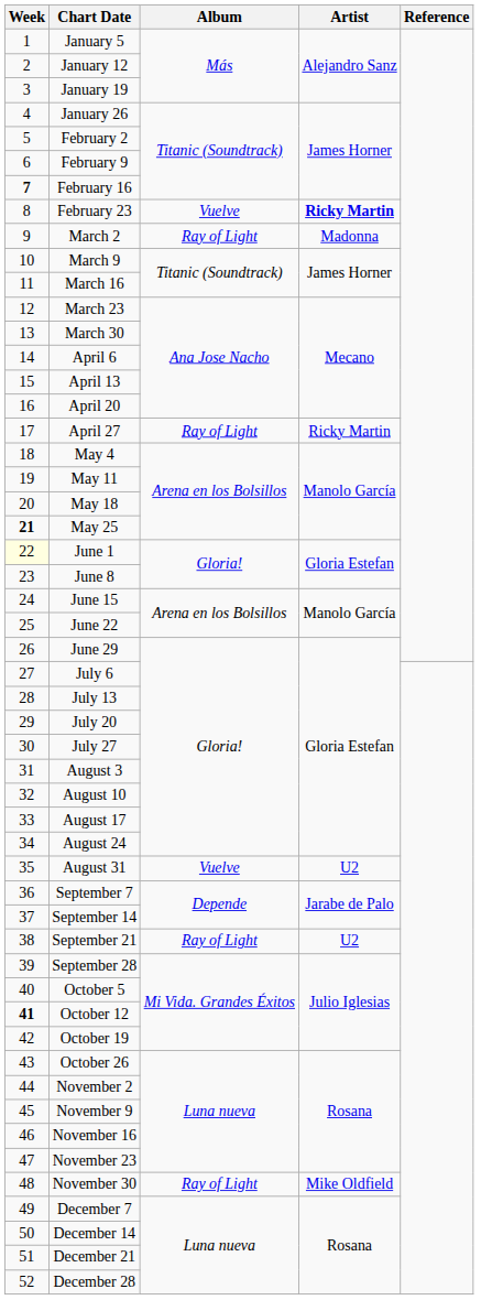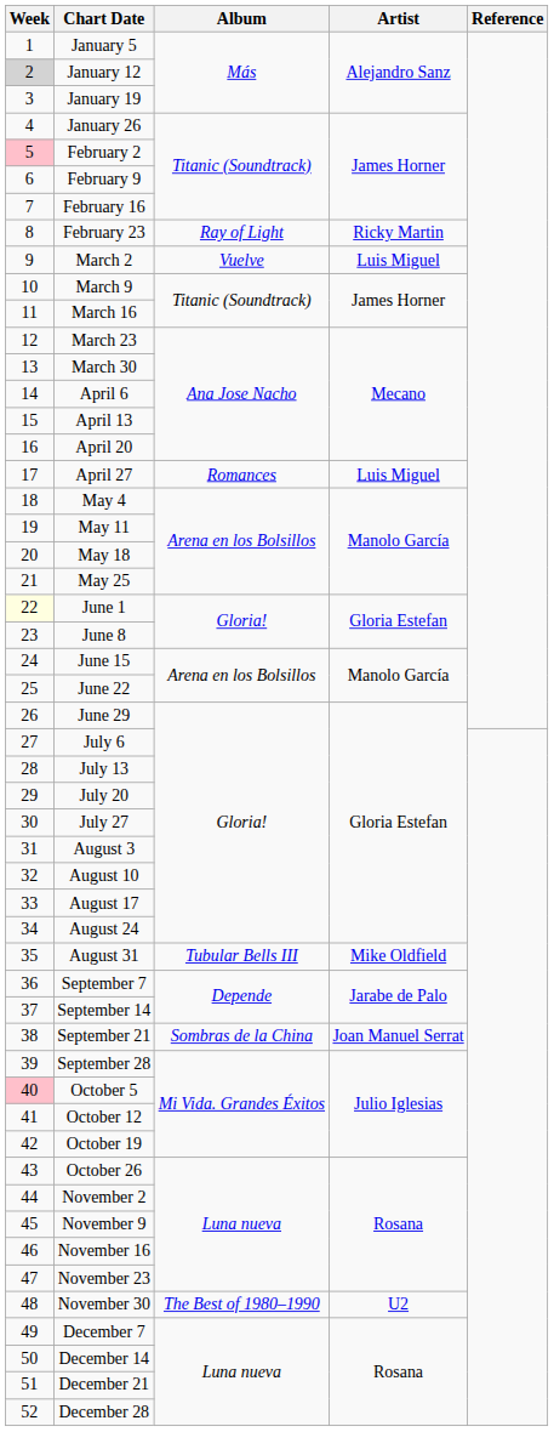 <table class="wikitable" style="text-align: center">
 <tr>
 <th width="">Week</th>
 <th width="">Chart Date</th>
 <th width="">Album</th>
 <th width="">Artist</th>
 <th width="" class="unsortable">Reference</th>
 </tr>
 <tr>
 <td>1</td>
 <td>January 5</td>
 <td rowspan="3"><em><a href='#'>Más</a></em></td>
 <td rowspan="3"><a href='#'>Alejandro Sanz</a></td>
 <td rowspan="26"></td>
 </tr>
 <tr>
-<td>2</td>
+<td style="background: lightgrey;">2</td>
 <td>January 12</td>
 </tr>
 <tr>
 <td>3</td>
 <td>January 19</td>
 </tr>
 <tr>
 <td>4</td>
 <td>January 26</td>
 <td rowspan="4"><em><a href='#'>Titanic (Soundtrack)</a></em></td>
 <td rowspan="4"><a href='#'>James Horner</a></td>
 </tr>
 <tr>
-<td>5</td>
+<td style="background: pink;">5</td>
 <td>February 2</td>
 </tr>
 <tr>
 <td>6</td>
 <td>February 9</td>
 </tr>
 <tr>
-<td><strong>7</strong></td>
+<td>7</td>
 <td>February 16</td>
 </tr>
 <tr>
 <td>8</td>
 <td>February 23</td>
-<td><em><a href='#'>Vuelve</a></em></td>
-<td><strong><a href='#'>Ricky Martin</a></strong></td>
+<td><em><a href='#'>Ray of Light</a></em></td>
+<td><a href='#'>Ricky Martin</a></td>
 </tr>
 <tr>
 <td>9</td>
 <td>March 2</td>
-<td><em><a href='#'>Ray of Light</a></em></td>
-<td><a href='#'>Madonna</a></td>
+<td><em><a href='#'>Vuelve</a></em></td>
+<td><a href='#'>Luis Miguel</a></td>
 </tr>
 <tr>
 <td>10</td>
 <td>March 9</td>
 <td rowspan="2"><em>Titanic (Soundtrack)</em></td>
 <td rowspan="2">James Horner</td>
 </tr>
 <tr>
 <td>11</td>
 <td>March 16</td>
 </tr>
 <tr>
 <td>12</td>
 <td>March 23</td>
 <td rowspan="5"><em><a href='#'>Ana Jose Nacho</a></em></td>
 <td rowspan="5"><a href='#'>Mecano</a></td>
 </tr>
 <tr>
 <td>13</td>
 <td>March 30</td>
 </tr>
 <tr>
 <td>14</td>
 <td>April 6</td>
 </tr>
 <tr>
 <td>15</td>
 <td>April 13</td>
 </tr>
 <tr>
 <td>16</td>
 <td>April 20</td>
 </tr>
 <tr>
 <td>17</td>
 <td>April 27</td>
-<td><em><a href='#'>Ray of Light</a></em></td>
-<td><a href='#'>Ricky Martin</a></td>
+<td><em><a href='#'>Romances</a></em></td>
+<td><a href='#'>Luis Miguel</a></td>
 </tr>
 <tr>
 <td>18</td>
 <td>May 4</td>
 <td rowspan="4"><em><a href='#'>Arena en los Bolsillos</a></em></td>
 <td rowspan="4"><a href='#'>Manolo García</a></td>
 </tr>
 <tr>
 <td>19</td>
 <td>May 11</td>
 </tr>
 <tr>
 <td>20</td>
 <td>May 18</td>
 </tr>
 <tr>
-<td><strong>21</strong></td>
+<td>21</td>
 <td>May 25</td>
 </tr>
 <tr>
 <td style="background: lightyellow;">22</td>
 <td>June 1</td>
 <td rowspan="2"><em><a href='#'>Gloria!</a></em></td>
 <td rowspan="2"><a href='#'>Gloria Estefan</a></td>
 </tr>
 <tr>
 <td>23</td>
 <td>June 8</td>
 </tr>
 <tr>
 <td>24</td>
 <td>June 15</td>
 <td rowspan="2"><em>Arena en los Bolsillos</em></td>
 <td rowspan="2">Manolo García</td>
 </tr>
 <tr>
 <td>25</td>
 <td>June 22</td>
 </tr>
 <tr>
 <td>26</td>
 <td>June 29</td>
 <td rowspan="9"><em>Gloria!</em></td>
 <td rowspan="9">Gloria Estefan</td>
 </tr>
 <tr>
 <td>27</td>
 <td>July 6</td>
 <td rowspan="26"></td>
 </tr>
 <tr>
 <td>28</td>
 <td>July 13</td>
 </tr>
 <tr>
 <td>29</td>
 <td>July 20</td>
 </tr>
 <tr>
 <td>30</td>
 <td>July 27</td>
 </tr>
 <tr>
 <td>31</td>
 <td>August 3</td>
 </tr>
 <tr>
 <td>32</td>
 <td>August 10</td>
 </tr>
 <tr>
 <td>33</td>
 <td>August 17</td>
 </tr>
 <tr>
 <td>34</td>
 <td>August 24</td>
 </tr>
 <tr>
 <td>35</td>
 <td>August 31</td>
-<td><em><a href='#'>Vuelve</a></em></td>
-<td><a href='#'>U2</a></td>
+<td><em><a href='#'>Tubular Bells III</a></em></td>
+<td><a href='#'>Mike Oldfield</a></td>
 </tr>
 <tr>
 <td>36</td>
 <td>September 7</td>
 <td rowspan="2"><em><a href='#'>Depende</a></em></td>
 <td rowspan="2"><a href='#'>Jarabe de Palo</a></td>
 </tr>
 <tr>
 <td>37</td>
 <td>September 14</td>
 </tr>
 <tr>
 <td>38</td>
 <td>September 21</td>
-<td><em><a href='#'>Ray of Light</a></em></td>
-<td><a href='#'>U2</a></td>
+<td><em><a href='#'>Sombras de la China</a></em></td>
+<td><a href='#'>Joan Manuel Serrat</a></td>
 </tr>
 <tr>
 <td>39</td>
 <td>September 28</td>
 <td rowspan="4"><em><a href='#'>Mi Vida. Grandes Éxitos</a></em></td>
 <td rowspan="4"><a href='#'>Julio Iglesias</a></td>
 </tr>
 <tr>
-<td>40</td>
+<td style="background: pink;">40</td>
 <td>October 5</td>
 </tr>
 <tr>
-<td><strong>41</strong></td>
+<td>41</td>
 <td>October 12</td>
 </tr>
 <tr>
 <td>42</td>
 <td>October 19</td>
 </tr>
 <tr>
 <td>43</td>
 <td>October 26</td>
 <td rowspan="5"><em><a href='#'>Luna nueva</a></em></td>
 <td rowspan="5"><a href='#'>Rosana</a></td>
 </tr>
 <tr>
 <td>44</td>
 <td>November 2</td>
 </tr>
 <tr>
 <td>45</td>
 <td>November 9</td>
 </tr>
 <tr>
 <td>46</td>
 <td>November 16</td>
 </tr>
 <tr>
 <td>47</td>
 <td>November 23</td>
 </tr>
 <tr>
 <td>48</td>
 <td>November 30</td>
-<td><em><a href='#'>Ray of Light</a></em></td>
-<td><a href='#'>Mike Oldfield</a></td>
+<td><em><a href='#'>The Best of 1980–1990</a></em></td>
+<td><a href='#'>U2</a></td>
 </tr>
 <tr>
 <td>49</td>
 <td>December 7</td>
 <td rowspan="4"><em>Luna nueva</em></td>
 <td rowspan="4">Rosana</td>
 </tr>
 <tr>
 <td>50</td>
 <td>December 14</td>
 </tr>
 <tr>
 <td>51</td>
 <td>December 21</td>
 </tr>
 <tr>
 <td>52</td>
 <td>December 28</td>
 </tr>
 </table>
